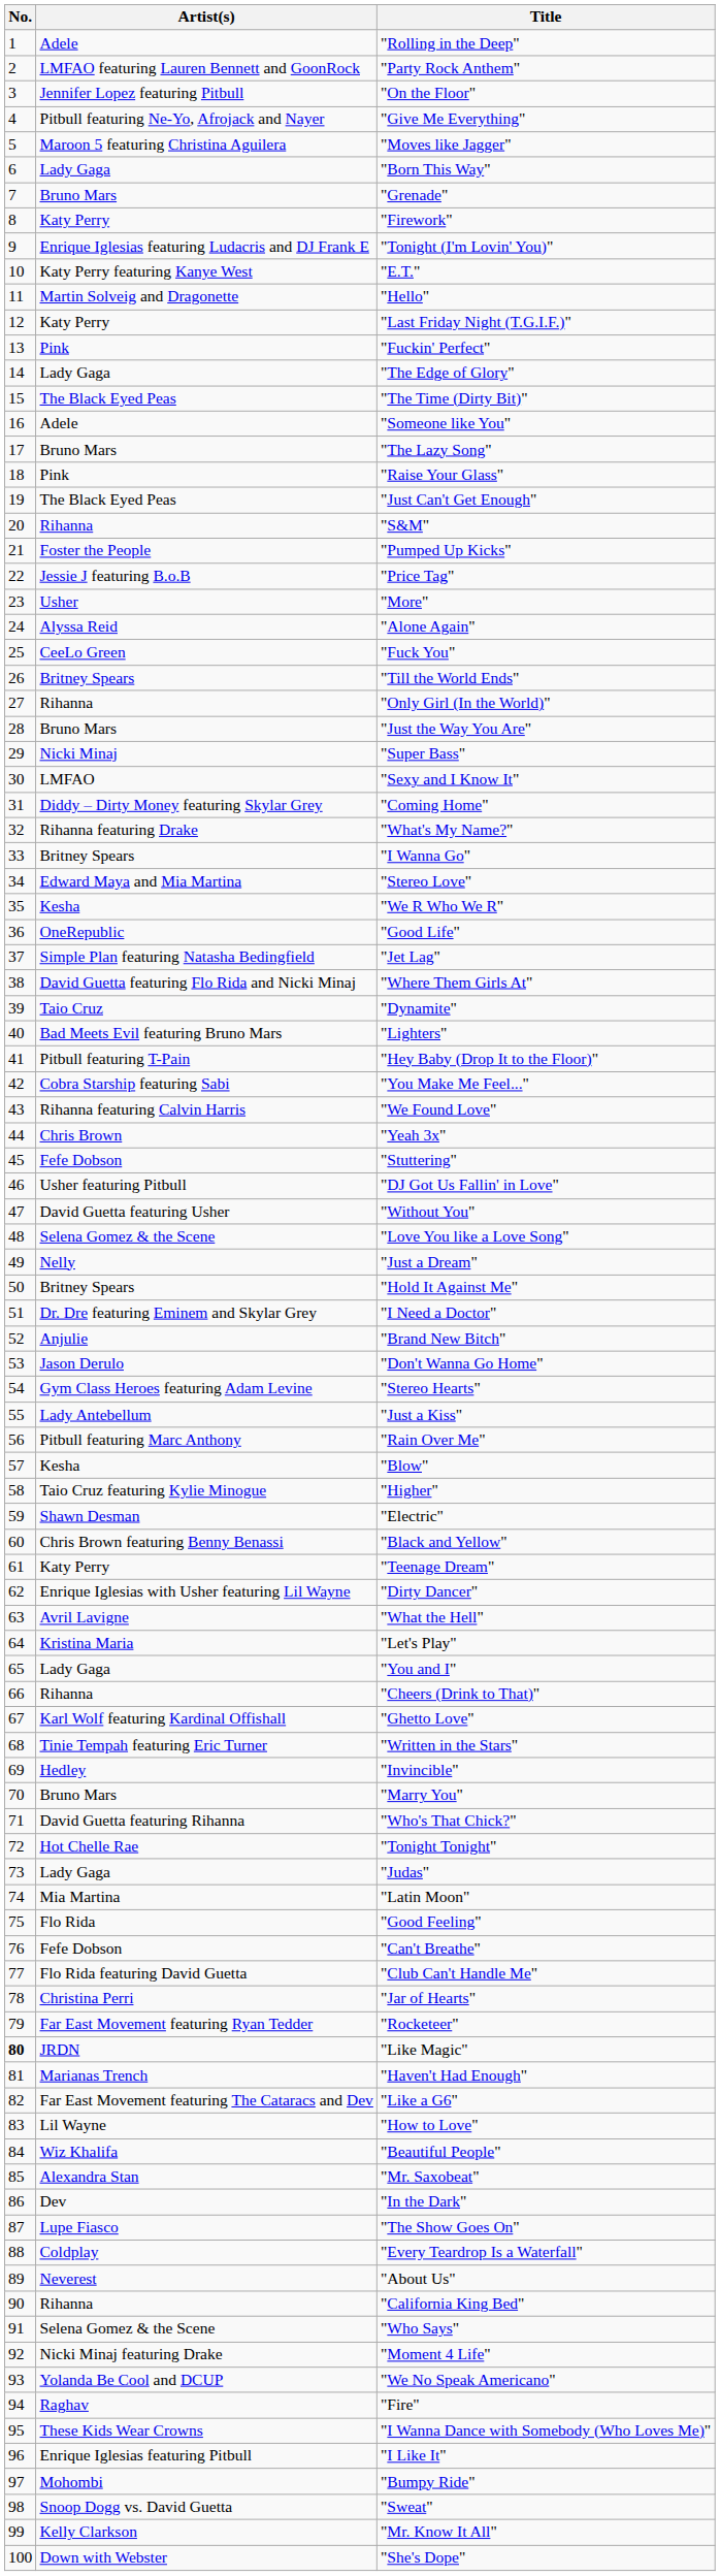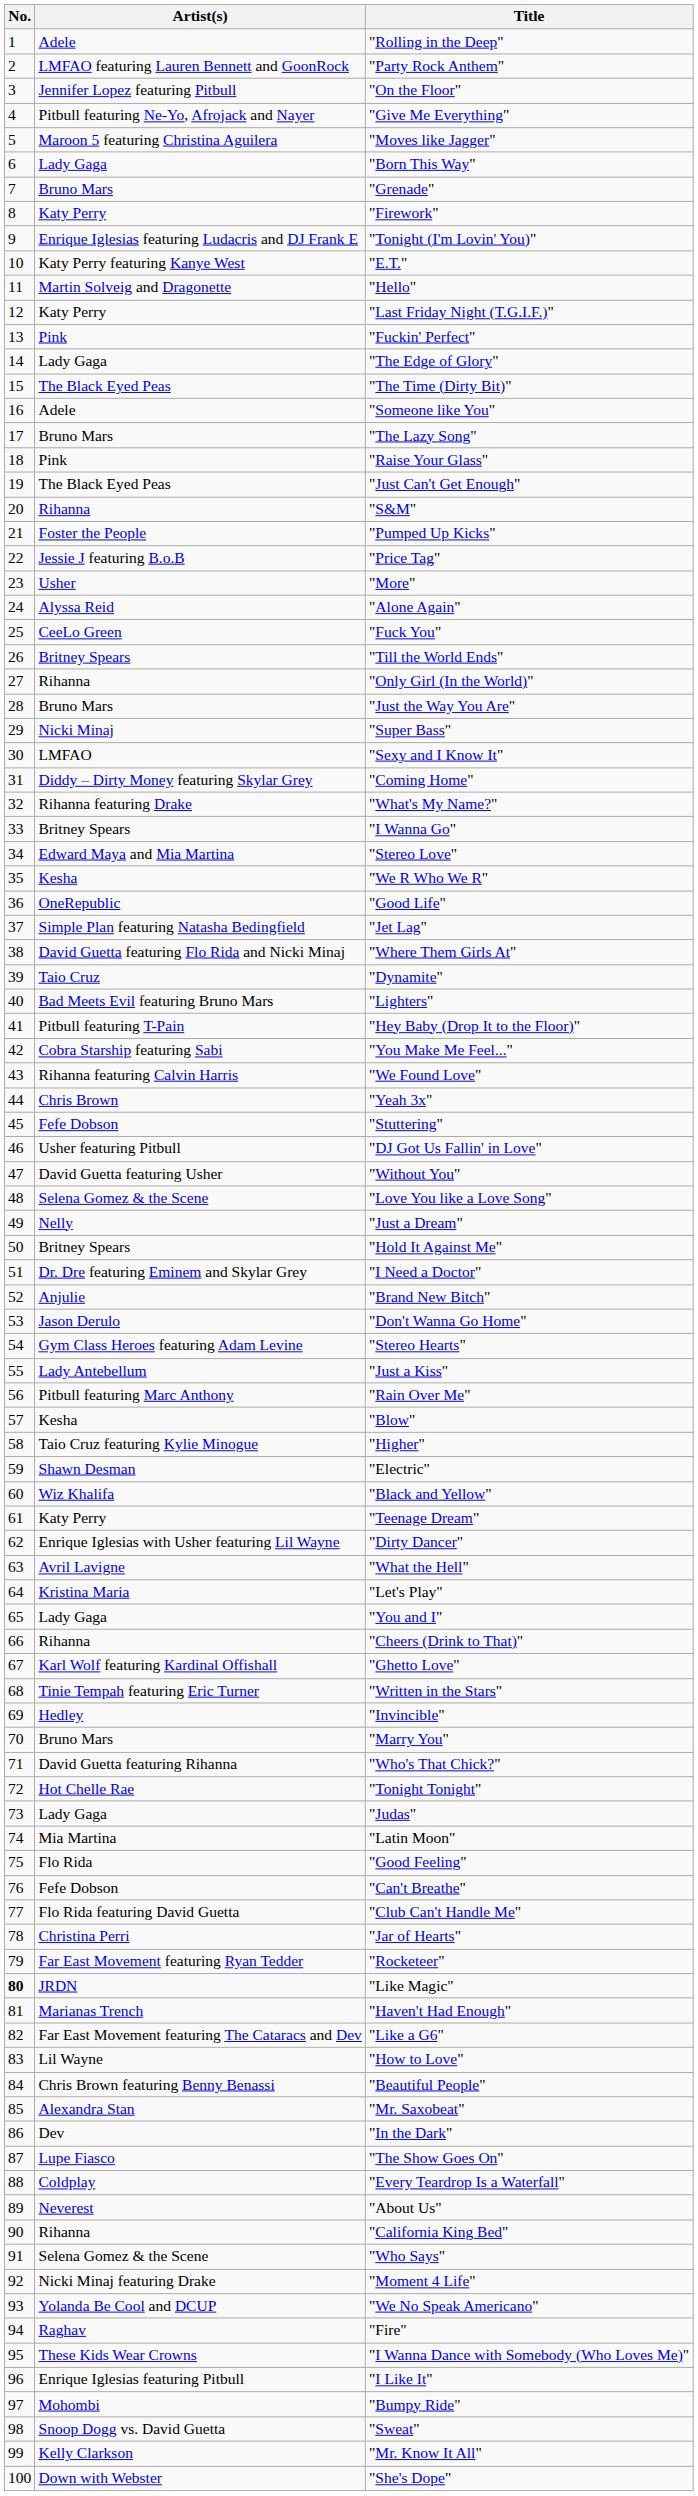 <table class="wikitable">
 <tr>
 <th>No.</th>
 <th>Artist(s)</th>
 <th>Title</th>
 </tr>
 <tr>
 <td>1</td>
 <td><a href='#'>Adele</a></td>
 <td>"<a href='#'>Rolling in the Deep</a>"</td>
 </tr>
 <tr>
 <td>2</td>
 <td><a href='#'>LMFAO</a> featuring <a href='#'>Lauren Bennett</a> and <a href='#'>GoonRock</a></td>
 <td>"<a href='#'>Party Rock Anthem</a>"</td>
 </tr>
 <tr>
 <td>3</td>
 <td><a href='#'>Jennifer Lopez</a> featuring <a href='#'>Pitbull</a></td>
 <td>"<a href='#'>On the Floor</a>"</td>
 </tr>
 <tr>
 <td>4</td>
 <td>Pitbull featuring <a href='#'>Ne-Yo</a>, <a href='#'>Afrojack</a> and <a href='#'>Nayer</a></td>
 <td>"<a href='#'>Give Me Everything</a>"</td>
 </tr>
 <tr>
 <td>5</td>
 <td><a href='#'>Maroon 5</a> featuring <a href='#'>Christina Aguilera</a></td>
 <td>"<a href='#'>Moves like Jagger</a>"</td>
 </tr>
 <tr>
 <td>6</td>
 <td><a href='#'>Lady Gaga</a></td>
 <td>"<a href='#'>Born This Way</a>"</td>
 </tr>
 <tr>
 <td>7</td>
 <td><a href='#'>Bruno Mars</a></td>
 <td>"<a href='#'>Grenade</a>"</td>
 </tr>
 <tr>
 <td>8</td>
 <td><a href='#'>Katy Perry</a></td>
 <td>"<a href='#'>Firework</a>"</td>
 </tr>
 <tr>
 <td>9</td>
 <td><a href='#'>Enrique Iglesias</a> featuring <a href='#'>Ludacris</a> and <a href='#'>DJ Frank E</a></td>
 <td>"<a href='#'>Tonight (I'm Lovin' You)</a>"</td>
 </tr>
 <tr>
 <td>10</td>
 <td>Katy Perry featuring <a href='#'>Kanye West</a></td>
 <td>"<a href='#'>E.T.</a>"</td>
 </tr>
 <tr>
 <td>11</td>
 <td><a href='#'>Martin Solveig</a> and <a href='#'>Dragonette</a></td>
 <td>"<a href='#'>Hello</a>"</td>
 </tr>
 <tr>
 <td>12</td>
 <td>Katy Perry</td>
 <td>"<a href='#'>Last Friday Night (T.G.I.F.)</a>"</td>
 </tr>
 <tr>
 <td>13</td>
 <td><a href='#'>Pink</a></td>
 <td>"<a href='#'>Fuckin' Perfect</a>"</td>
 </tr>
 <tr>
 <td>14</td>
 <td>Lady Gaga</td>
 <td>"<a href='#'>The Edge of Glory</a>"</td>
 </tr>
 <tr>
 <td>15</td>
 <td><a href='#'>The Black Eyed Peas</a></td>
 <td>"<a href='#'>The Time (Dirty Bit)</a>"</td>
 </tr>
 <tr>
 <td>16</td>
 <td>Adele</td>
 <td>"<a href='#'>Someone like You</a>"</td>
 </tr>
 <tr>
 <td>17</td>
 <td>Bruno Mars</td>
 <td>"<a href='#'>The Lazy Song</a>"</td>
 </tr>
 <tr>
 <td>18</td>
 <td>Pink</td>
 <td>"<a href='#'>Raise Your Glass</a>"</td>
 </tr>
 <tr>
 <td>19</td>
 <td>The Black Eyed Peas</td>
 <td>"<a href='#'>Just Can't Get Enough</a>"</td>
 </tr>
 <tr>
 <td>20</td>
 <td><a href='#'>Rihanna</a></td>
 <td>"<a href='#'>S&M</a>"</td>
 </tr>
 <tr>
 <td>21</td>
 <td><a href='#'>Foster the People</a></td>
 <td>"<a href='#'>Pumped Up Kicks</a>"</td>
 </tr>
 <tr>
 <td>22</td>
 <td><a href='#'>Jessie J</a> featuring <a href='#'>B.o.B</a></td>
 <td>"<a href='#'>Price Tag</a>"</td>
 </tr>
 <tr>
 <td>23</td>
 <td><a href='#'>Usher</a></td>
 <td>"<a href='#'>More</a>"</td>
 </tr>
 <tr>
 <td>24</td>
 <td><a href='#'>Alyssa Reid</a></td>
 <td>"<a href='#'>Alone Again</a>"</td>
 </tr>
 <tr>
 <td>25</td>
 <td><a href='#'>CeeLo Green</a></td>
 <td>"<a href='#'>Fuck You</a>"</td>
 </tr>
 <tr>
 <td>26</td>
 <td><a href='#'>Britney Spears</a></td>
 <td>"<a href='#'>Till the World Ends</a>"</td>
 </tr>
 <tr>
 <td>27</td>
 <td>Rihanna</td>
 <td>"<a href='#'>Only Girl (In the World)</a>"</td>
 </tr>
 <tr>
 <td>28</td>
 <td>Bruno Mars</td>
 <td>"<a href='#'>Just the Way You Are</a>"</td>
 </tr>
 <tr>
 <td>29</td>
 <td><a href='#'>Nicki Minaj</a></td>
 <td>"<a href='#'>Super Bass</a>"</td>
 </tr>
 <tr>
 <td>30</td>
 <td>LMFAO</td>
 <td>"<a href='#'>Sexy and I Know It</a>"</td>
 </tr>
 <tr>
 <td>31</td>
 <td><a href='#'>Diddy – Dirty Money</a> featuring <a href='#'>Skylar Grey</a></td>
 <td>"<a href='#'>Coming Home</a>"</td>
 </tr>
 <tr>
 <td>32</td>
 <td>Rihanna featuring <a href='#'>Drake</a></td>
 <td>"<a href='#'>What's My Name?</a>"</td>
 </tr>
 <tr>
 <td>33</td>
 <td>Britney Spears</td>
 <td>"<a href='#'>I Wanna Go</a>"</td>
 </tr>
 <tr>
 <td>34</td>
 <td><a href='#'>Edward Maya</a> and <a href='#'>Mia Martina</a></td>
 <td>"<a href='#'>Stereo Love</a>"</td>
 </tr>
 <tr>
 <td>35</td>
 <td><a href='#'>Kesha</a></td>
 <td>"<a href='#'>We R Who We R</a>"</td>
 </tr>
 <tr>
 <td>36</td>
 <td><a href='#'>OneRepublic</a></td>
 <td>"<a href='#'>Good Life</a>"</td>
 </tr>
 <tr>
 <td>37</td>
 <td><a href='#'>Simple Plan</a> featuring <a href='#'>Natasha Bedingfield</a></td>
 <td>"<a href='#'>Jet Lag</a>"</td>
 </tr>
 <tr>
 <td>38</td>
 <td><a href='#'>David Guetta</a> featuring <a href='#'>Flo Rida</a> and Nicki Minaj</td>
 <td>"<a href='#'>Where Them Girls At</a>"</td>
 </tr>
 <tr>
 <td>39</td>
 <td><a href='#'>Taio Cruz</a></td>
 <td>"<a href='#'>Dynamite</a>"</td>
 </tr>
 <tr>
 <td>40</td>
 <td><a href='#'>Bad Meets Evil</a> featuring Bruno Mars</td>
 <td>"<a href='#'>Lighters</a>"</td>
 </tr>
 <tr>
 <td>41</td>
 <td>Pitbull featuring <a href='#'>T-Pain</a></td>
 <td>"<a href='#'>Hey Baby (Drop It to the Floor)</a>"</td>
 </tr>
 <tr>
 <td>42</td>
 <td><a href='#'>Cobra Starship</a> featuring <a href='#'>Sabi</a></td>
 <td>"<a href='#'>You Make Me Feel...</a>"</td>
 </tr>
 <tr>
 <td>43</td>
 <td>Rihanna featuring <a href='#'>Calvin Harris</a></td>
 <td>"<a href='#'>We Found Love</a>"</td>
 </tr>
 <tr>
 <td>44</td>
 <td><a href='#'>Chris Brown</a></td>
 <td>"<a href='#'>Yeah 3x</a>"</td>
 </tr>
 <tr>
 <td>45</td>
 <td><a href='#'>Fefe Dobson</a></td>
 <td>"<a href='#'>Stuttering</a>"</td>
 </tr>
 <tr>
 <td>46</td>
 <td>Usher featuring Pitbull</td>
 <td>"<a href='#'>DJ Got Us Fallin' in Love</a>"</td>
 </tr>
 <tr>
 <td>47</td>
 <td>David Guetta featuring Usher</td>
 <td>"<a href='#'>Without You</a>"</td>
 </tr>
 <tr>
 <td>48</td>
 <td><a href='#'>Selena Gomez & the Scene</a></td>
 <td>"<a href='#'>Love You like a Love Song</a>"</td>
 </tr>
 <tr>
 <td>49</td>
 <td><a href='#'>Nelly</a></td>
 <td>"<a href='#'>Just a Dream</a>"</td>
 </tr>
 <tr>
 <td>50</td>
 <td>Britney Spears</td>
 <td>"<a href='#'>Hold It Against Me</a>"</td>
 </tr>
 <tr>
 <td>51</td>
 <td><a href='#'>Dr. Dre</a> featuring <a href='#'>Eminem</a> and Skylar Grey</td>
 <td>"<a href='#'>I Need a Doctor</a>"</td>
 </tr>
 <tr>
 <td>52</td>
 <td><a href='#'>Anjulie</a></td>
 <td>"<a href='#'>Brand New Bitch</a>"</td>
 </tr>
 <tr>
 <td>53</td>
 <td><a href='#'>Jason Derulo</a></td>
 <td>"<a href='#'>Don't Wanna Go Home</a>"</td>
 </tr>
 <tr>
 <td>54</td>
 <td><a href='#'>Gym Class Heroes</a> featuring <a href='#'>Adam Levine</a></td>
 <td>"<a href='#'>Stereo Hearts</a>"</td>
 </tr>
 <tr>
 <td>55</td>
 <td><a href='#'>Lady Antebellum</a></td>
 <td>"<a href='#'>Just a Kiss</a>"</td>
 </tr>
 <tr>
 <td>56</td>
 <td>Pitbull featuring <a href='#'>Marc Anthony</a></td>
 <td>"<a href='#'>Rain Over Me</a>"</td>
 </tr>
 <tr>
 <td>57</td>
 <td>Kesha</td>
 <td>"<a href='#'>Blow</a>"</td>
 </tr>
 <tr>
 <td>58</td>
 <td>Taio Cruz featuring <a href='#'>Kylie Minogue</a></td>
 <td>"<a href='#'>Higher</a>"</td>
 </tr>
 <tr>
 <td>59</td>
 <td><a href='#'>Shawn Desman</a></td>
 <td>"Electric"</td>
 </tr>
 <tr>
 <td>60</td>
-<td>Chris Brown featuring <a href='#'>Benny Benassi</a></td>
+<td><a href='#'>Wiz Khalifa</a></td>
 <td>"<a href='#'>Black and Yellow</a>"</td>
 </tr>
 <tr>
 <td>61</td>
 <td>Katy Perry</td>
 <td>"<a href='#'>Teenage Dream</a>"</td>
 </tr>
 <tr>
 <td>62</td>
 <td>Enrique Iglesias with Usher featuring <a href='#'>Lil Wayne</a></td>
 <td>"<a href='#'>Dirty Dancer</a>"</td>
 </tr>
 <tr>
 <td>63</td>
 <td><a href='#'>Avril Lavigne</a></td>
 <td>"<a href='#'>What the Hell</a>"</td>
 </tr>
 <tr>
 <td>64</td>
 <td><a href='#'>Kristina Maria</a></td>
 <td>"Let's Play"</td>
 </tr>
 <tr>
 <td>65</td>
 <td>Lady Gaga</td>
 <td>"<a href='#'>You and I</a>"</td>
 </tr>
 <tr>
 <td>66</td>
 <td>Rihanna</td>
 <td>"<a href='#'>Cheers (Drink to That)</a>"</td>
 </tr>
 <tr>
 <td>67</td>
 <td><a href='#'>Karl Wolf</a> featuring <a href='#'>Kardinal Offishall</a></td>
 <td>"<a href='#'>Ghetto Love</a>"</td>
 </tr>
 <tr>
 <td>68</td>
 <td><a href='#'>Tinie Tempah</a> featuring <a href='#'>Eric Turner</a></td>
 <td>"<a href='#'>Written in the Stars</a>"</td>
 </tr>
 <tr>
 <td>69</td>
 <td><a href='#'>Hedley</a></td>
 <td>"<a href='#'>Invincible</a>"</td>
 </tr>
 <tr>
 <td>70</td>
 <td>Bruno Mars</td>
 <td>"<a href='#'>Marry You</a>"</td>
 </tr>
 <tr>
 <td>71</td>
 <td>David Guetta featuring Rihanna</td>
 <td>"<a href='#'>Who's That Chick?</a>"</td>
 </tr>
 <tr>
 <td>72</td>
 <td><a href='#'>Hot Chelle Rae</a></td>
 <td>"<a href='#'>Tonight Tonight</a>"</td>
 </tr>
 <tr>
 <td>73</td>
 <td>Lady Gaga</td>
 <td>"<a href='#'>Judas</a>"</td>
 </tr>
 <tr>
 <td>74</td>
 <td>Mia Martina</td>
 <td>"Latin Moon"</td>
 </tr>
 <tr>
 <td>75</td>
 <td>Flo Rida</td>
 <td>"<a href='#'>Good Feeling</a>"</td>
 </tr>
 <tr>
 <td>76</td>
 <td>Fefe Dobson</td>
 <td>"<a href='#'>Can't Breathe</a>"</td>
 </tr>
 <tr>
 <td>77</td>
 <td>Flo Rida featuring David Guetta</td>
 <td>"<a href='#'>Club Can't Handle Me</a>"</td>
 </tr>
 <tr>
 <td>78</td>
 <td><a href='#'>Christina Perri</a></td>
 <td>"<a href='#'>Jar of Hearts</a>"</td>
 </tr>
 <tr>
 <td>79</td>
 <td><a href='#'>Far East Movement</a> featuring <a href='#'>Ryan Tedder</a></td>
 <td>"<a href='#'>Rocketeer</a>"</td>
 </tr>
 <tr>
 <td><strong>80</strong></td>
 <td><a href='#'>JRDN</a></td>
 <td>"Like Magic"</td>
 </tr>
 <tr>
 <td>81</td>
 <td><a href='#'>Marianas Trench</a></td>
 <td>"<a href='#'>Haven't Had Enough</a>"</td>
 </tr>
 <tr>
 <td>82</td>
 <td>Far East Movement featuring <a href='#'>The Cataracs</a> and <a href='#'>Dev</a></td>
 <td>"<a href='#'>Like a G6</a>"</td>
 </tr>
 <tr>
 <td>83</td>
 <td>Lil Wayne</td>
 <td>"<a href='#'>How to Love</a>"</td>
 </tr>
 <tr>
 <td>84</td>
-<td><a href='#'>Wiz Khalifa</a></td>
+<td>Chris Brown featuring <a href='#'>Benny Benassi</a></td>
 <td>"<a href='#'>Beautiful People</a>"</td>
 </tr>
 <tr>
 <td>85</td>
 <td><a href='#'>Alexandra Stan</a></td>
 <td>"<a href='#'>Mr. Saxobeat</a>"</td>
 </tr>
 <tr>
 <td>86</td>
 <td>Dev</td>
 <td>"<a href='#'>In the Dark</a>"</td>
 </tr>
 <tr>
 <td>87</td>
 <td><a href='#'>Lupe Fiasco</a></td>
 <td>"<a href='#'>The Show Goes On</a>"</td>
 </tr>
 <tr>
 <td>88</td>
 <td><a href='#'>Coldplay</a></td>
 <td>"<a href='#'>Every Teardrop Is a Waterfall</a>"</td>
 </tr>
 <tr>
 <td>89</td>
 <td><a href='#'>Neverest</a></td>
 <td>"About Us"</td>
 </tr>
 <tr>
 <td>90</td>
 <td>Rihanna</td>
 <td>"<a href='#'>California King Bed</a>"</td>
 </tr>
 <tr>
 <td>91</td>
 <td>Selena Gomez & the Scene</td>
 <td>"<a href='#'>Who Says</a>"</td>
 </tr>
 <tr>
 <td>92</td>
 <td>Nicki Minaj featuring Drake</td>
 <td>"<a href='#'>Moment 4 Life</a>"</td>
 </tr>
 <tr>
 <td>93</td>
 <td><a href='#'>Yolanda Be Cool</a> and <a href='#'>DCUP</a></td>
 <td>"<a href='#'>We No Speak Americano</a>"</td>
 </tr>
 <tr>
 <td>94</td>
 <td><a href='#'>Raghav</a></td>
 <td>"Fire"</td>
 </tr>
 <tr>
 <td>95</td>
 <td><a href='#'>These Kids Wear Crowns</a></td>
 <td>"<a href='#'>I Wanna Dance with Somebody (Who Loves Me)</a>"</td>
 </tr>
 <tr>
 <td>96</td>
 <td>Enrique Iglesias featuring Pitbull</td>
 <td>"<a href='#'>I Like It</a>"</td>
 </tr>
 <tr>
 <td>97</td>
 <td><a href='#'>Mohombi</a></td>
 <td>"<a href='#'>Bumpy Ride</a>"</td>
 </tr>
 <tr>
 <td>98</td>
 <td><a href='#'>Snoop Dogg</a> vs. David Guetta</td>
 <td>"<a href='#'>Sweat</a>"</td>
 </tr>
 <tr>
 <td>99</td>
 <td><a href='#'>Kelly Clarkson</a></td>
 <td>"<a href='#'>Mr. Know It All</a>"</td>
 </tr>
 <tr>
 <td>100</td>
 <td><a href='#'>Down with Webster</a></td>
 <td>"<a href='#'>She's Dope</a>"</td>
 </tr>
 </table>
